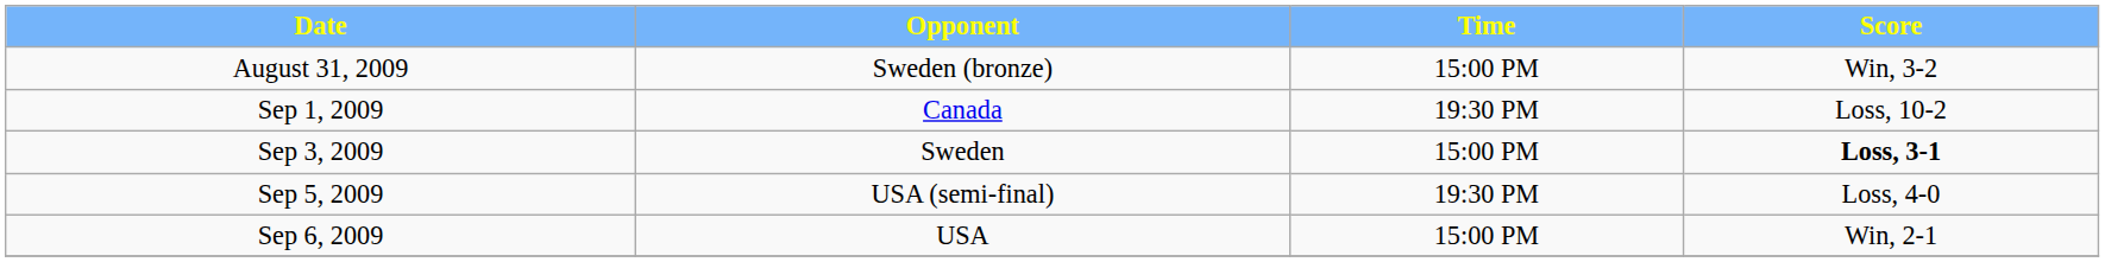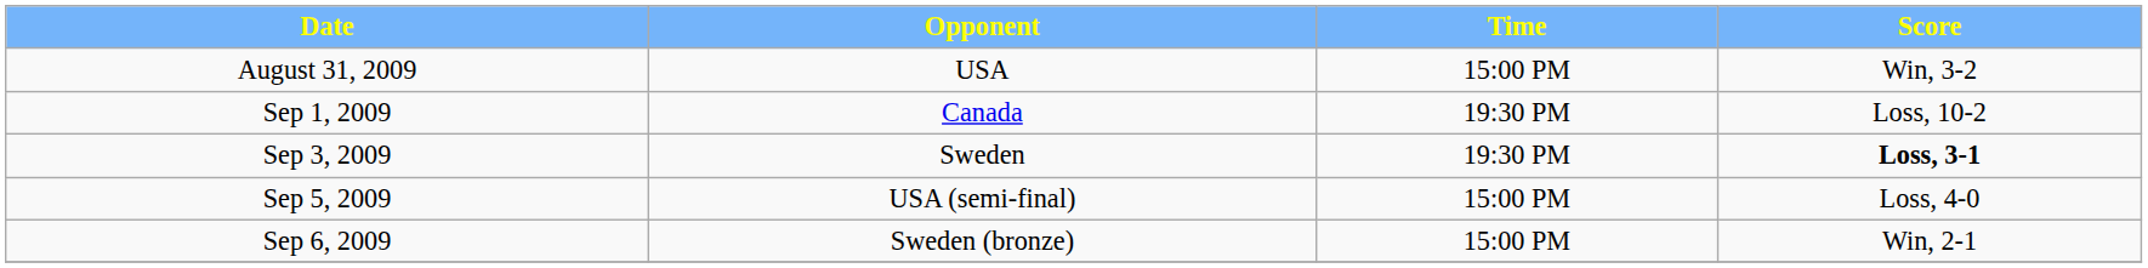 <table class="wikitable" width="80%">
 <tr align="center"  style="background:#74B4FA;color:yellow;">
 <td><strong>Date</strong></td>
 <td><strong>Opponent</strong></td>
 <td><strong>Time</strong></td>
 <td><strong>Score</strong></td>
 </tr>
 <tr align="center" bgcolor="">
 <td>August 31, 2009</td>
-<td>Sweden (bronze)</td>
+<td>USA</td>
 <td>15:00 PM</td>
 <td>Win, 3-2</td>
 </tr>
 <tr align="center" bgcolor="">
 <td>Sep 1, 2009</td>
 <td><a href='#'>Canada</a></td>
 <td>19:30 PM</td>
 <td>Loss, 10-2</td>
 </tr>
 <tr align="center" bgcolor="">
 <td>Sep 3, 2009</td>
 <td>Sweden</td>
-<td>15:00 PM</td>
+<td>19:30 PM</td>
 <td><strong>Loss, 3-1</strong></td>
 </tr>
 <tr align="center" bgcolor="">
 <td>Sep 5, 2009</td>
 <td>USA (semi-final)</td>
-<td>19:30 PM</td>
+<td>15:00 PM</td>
 <td>Loss, 4-0</td>
 </tr>
 <tr align="center" bgcolor="">
 <td>Sep 6, 2009</td>
-<td>USA</td>
+<td>Sweden (bronze)</td>
 <td>15:00 PM</td>
 <td>Win, 2-1</td>
 </tr>
 <tr align="center" bgcolor="">
 </tr>
 </table>
